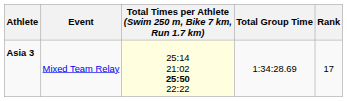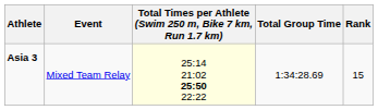 <table class="wikitable" border="1" style="font-size:90%">
 <tr>
 <th>Athlete</th>
 <th>Event</th>
 <th>Total Times per Athlete <br> <em>(Swim 250 m, Bike 7 km, <br> Run 1.7 km)</th>
 <th>Total Group Time</th>
 <th>Rank</th>
 </tr>
 <tr>
 <td><strong>Asia 3</strong><br><br><br><br></td>
 <td><a href='#'>Mixed Team Relay</a></td>
 <td align=center style="background: lightyellow;"><br>25:14<br>21:02<br><strong>25:50</strong><br>22:22</td>
 <td align=center>1:34:28.69</td>
-<td align=center>17</td>
+<td align=center>15</td>
 </tr>
 </table>
